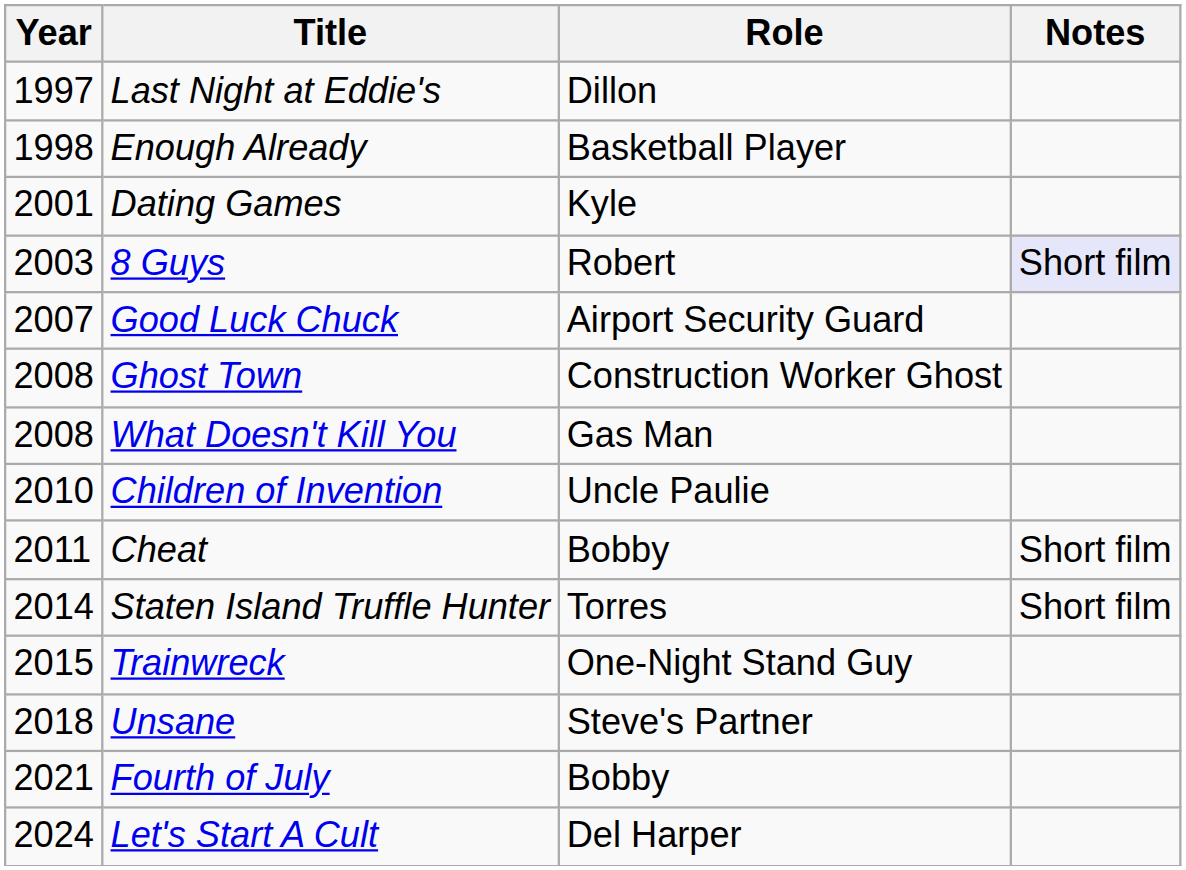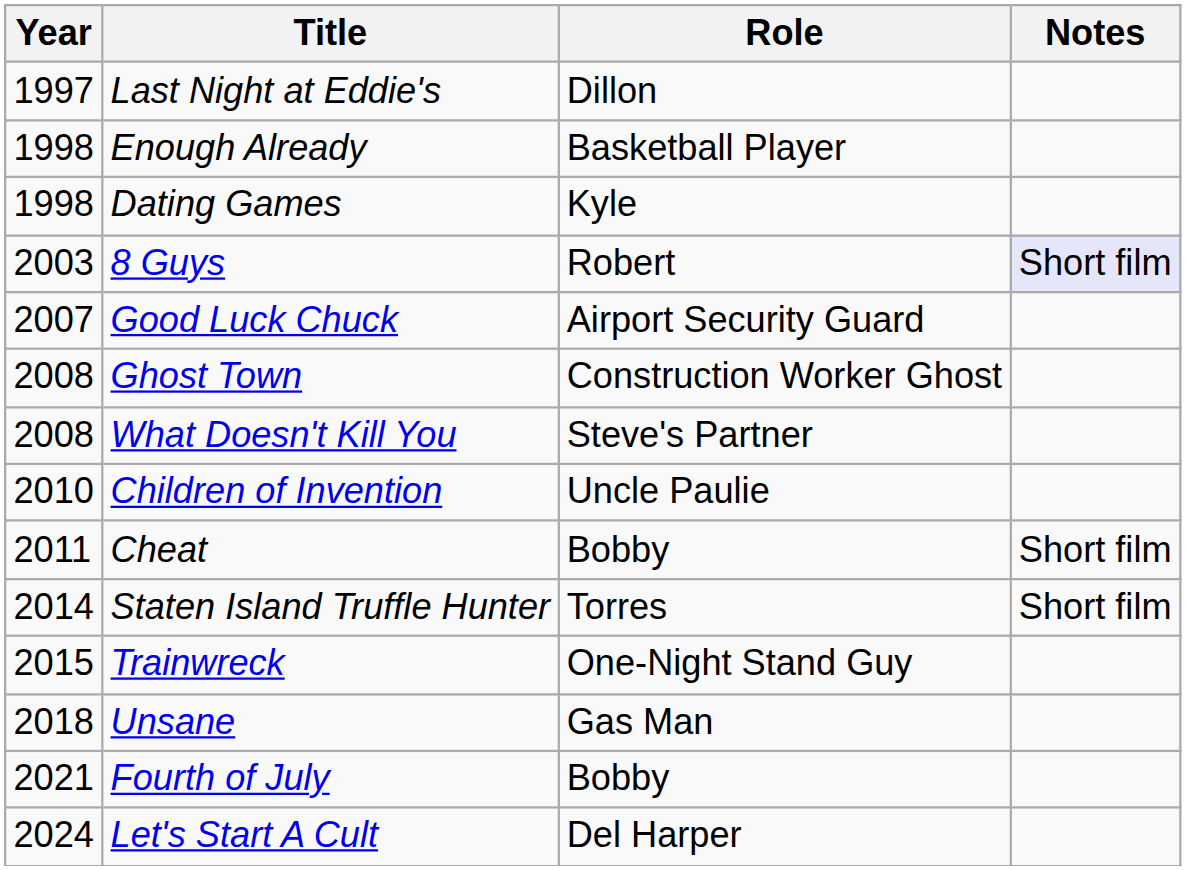 <table class="wikitable">
 <tr>
 <th>Year</th>
 <th>Title</th>
 <th>Role</th>
 <th>Notes</th>
 </tr>
 <tr>
 <td>1997</td>
 <td><em>Last Night at Eddie's </em></td>
 <td>Dillon</td>
 <td></td>
 </tr>
 <tr>
 <td>1998</td>
 <td><em>Enough Already</em></td>
 <td>Basketball Player</td>
 <td></td>
 </tr>
 <tr>
-<td>2001</td>
+<td>1998</td>
 <td><em>Dating Games</em></td>
 <td>Kyle</td>
 <td></td>
 </tr>
 <tr>
 <td>2003</td>
 <td><em><a href='#'>8 Guys</a></em></td>
 <td>Robert</td>
 <td style="background: lavender;">Short film</td>
 </tr>
 <tr>
 <td>2007</td>
 <td><em><a href='#'>Good Luck Chuck</a></em></td>
 <td>Airport Security Guard</td>
 <td></td>
 </tr>
 <tr>
 <td>2008</td>
 <td><em><a href='#'>Ghost Town</a></em></td>
 <td>Construction Worker Ghost</td>
 <td></td>
 </tr>
 <tr>
 <td>2008</td>
 <td><em><a href='#'>What Doesn't Kill You</a></em></td>
-<td>Gas Man</td>
+<td>Steve's Partner</td>
 <td></td>
 </tr>
 <tr>
 <td>2010</td>
 <td><em><a href='#'>Children of Invention</a></em></td>
 <td>Uncle Paulie</td>
 <td></td>
 </tr>
 <tr>
 <td>2011</td>
 <td><em>Cheat</em></td>
 <td>Bobby</td>
 <td>Short film</td>
 </tr>
 <tr>
 <td>2014</td>
 <td><em>Staten Island Truffle Hunter</em></td>
 <td>Torres</td>
 <td>Short film</td>
 </tr>
 <tr>
 <td>2015</td>
 <td><em><a href='#'>Trainwreck</a></em></td>
 <td>One-Night Stand Guy</td>
 <td></td>
 </tr>
 <tr>
 <td>2018</td>
 <td><em><a href='#'>Unsane</a></em></td>
-<td>Steve's Partner</td>
+<td>Gas Man</td>
 <td></td>
 </tr>
 <tr>
 <td>2021</td>
 <td><em><a href='#'>Fourth of July</a></em></td>
 <td>Bobby</td>
 <td></td>
 </tr>
 <tr>
 <td>2024</td>
 <td><em><a href='#'>Let's Start A Cult</a></em></td>
 <td>Del Harper</td>
 <td></td>
 </tr>
 <tr>
 </tr>
 </table>
